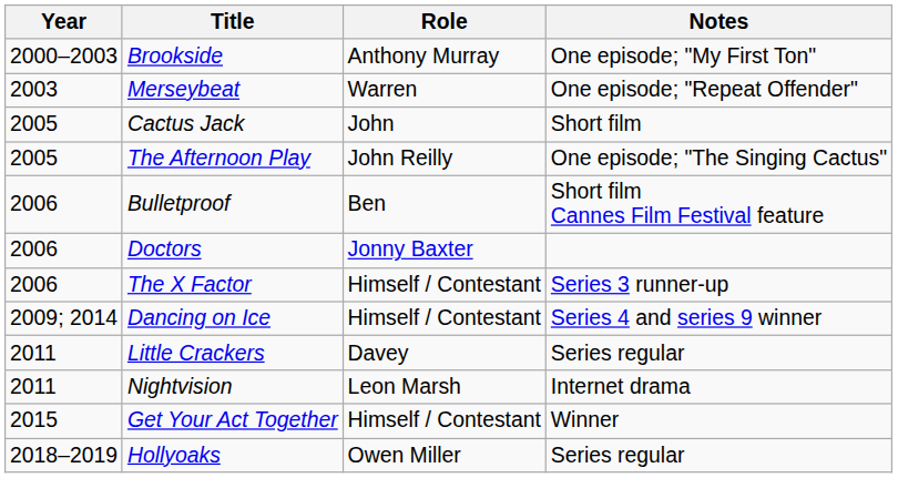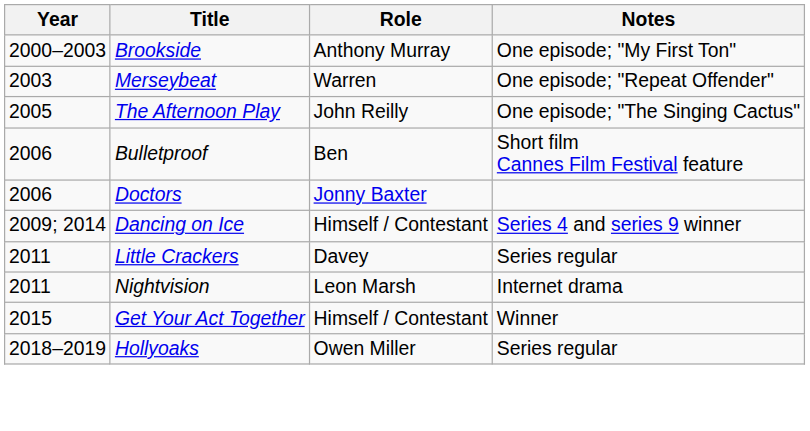 <table class="wikitable sortable">
 <tr>
 <th>Year</th>
 <th>Title</th>
 <th>Role</th>
 <th class="unsortable">Notes</th>
 </tr>
 <tr>
 <td>2000–2003</td>
 <td><em><a href='#'>Brookside</a></em></td>
 <td>Anthony Murray</td>
 <td>One episode; "My First Ton"</td>
 </tr>
 <tr>
 <td>2003</td>
 <td><em><a href='#'>Merseybeat</a></em></td>
 <td>Warren</td>
 <td>One episode; "Repeat Offender"</td>
 </tr>
 <tr>
 <td>2005</td>
-<td><em>Cactus Jack</em></td>
-<td>John</td>
-<td>Short film</td>
-</tr>
-<tr>
-<td>2005</td>
 <td><em><a href='#'>The Afternoon Play</a></em></td>
 <td>John Reilly</td>
 <td>One episode; "The Singing Cactus"</td>
 </tr>
 <tr>
 <td>2006</td>
 <td><em>Bulletproof</em></td>
 <td>Ben</td>
 <td>Short film<br><a href='#'>Cannes Film Festival</a> feature</td>
 </tr>
 <tr>
 <td>2006</td>
 <td><em><a href='#'>Doctors</a></em></td>
 <td><a href='#'>Jonny Baxter</a></td>
 <td></td>
-</tr>
-<tr>
-<td>2006</td>
-<td><em><a href='#'>The X Factor</a></em></td>
-<td>Himself / Contestant</td>
-<td><a href='#'>Series 3</a> runner-up</td>
 </tr>
 <tr>
 <td>2009; 2014</td>
 <td><em><a href='#'>Dancing on Ice</a></em></td>
 <td>Himself / Contestant</td>
 <td><a href='#'>Series 4</a> and <a href='#'>series 9</a> winner</td>
 </tr>
 <tr>
 <td>2011</td>
 <td><em><a href='#'>Little Crackers</a></em></td>
 <td>Davey</td>
 <td>Series regular</td>
 </tr>
 <tr>
 <td>2011</td>
 <td><em>Nightvision</em></td>
 <td>Leon Marsh</td>
 <td>Internet drama</td>
 </tr>
 <tr>
 <td>2015</td>
 <td><em><a href='#'>Get Your Act Together</a></em></td>
 <td>Himself / Contestant</td>
 <td>Winner</td>
 </tr>
 <tr>
 <td>2018–2019</td>
 <td><em><a href='#'>Hollyoaks</a></em></td>
 <td>Owen Miller</td>
 <td>Series regular</td>
 </tr>
 </table>
